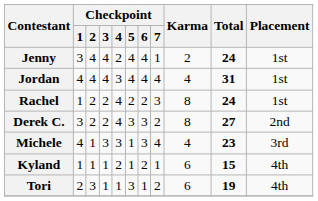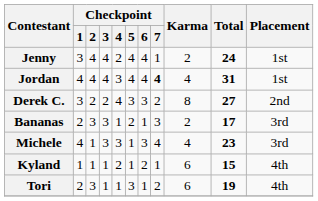 <table class="wikitable sortable" style="text-align:center">
 <tr>
 <th rowspan="2">Contestant</th>
 <th colspan="7">Checkpoint</th>
 <th rowspan="2">Karma</th>
 <th rowspan="2">Total</th>
 <th rowspan="2">Placement</th>
 </tr>
 <tr>
 <th>1</th>
 <th>2</th>
 <th>3</th>
 <th>4</th>
 <th>5</th>
 <th>6</th>
 <th>7</th>
 </tr>
 <tr>
 <th>Jenny</th>
 <td>3</td>
 <td>4</td>
 <td>4</td>
 <td>2</td>
 <td>4</td>
 <td>4</td>
 <td>1</td>
 <td>2</td>
 <td><strong>24</strong></td>
 <td>1st</td>
 </tr>
 <tr>
 <th>Jordan</th>
 <td>4</td>
 <td>4</td>
 <td>4</td>
 <td>3</td>
 <td>4</td>
 <td>4</td>
-<td>4</td>
+<td><strong>4</strong></td>
 <td>4</td>
 <td><strong>31</strong></td>
-<td>1st</td>
-</tr>
-<tr>
-<th>Rachel</th>
-<td>1</td>
-<td>2</td>
-<td>2</td>
-<td>4</td>
-<td>2</td>
-<td>2</td>
-<td>3</td>
-<td>8</td>
-<td><strong>24</strong></td>
 <td>1st</td>
 </tr>
 <tr>
 <th>Derek C.</th>
 <td>3</td>
 <td>2</td>
 <td>2</td>
 <td>4</td>
 <td>3</td>
 <td>3</td>
 <td>2</td>
 <td>8</td>
 <td><strong>27</strong></td>
 <td>2nd</td>
+</tr>
+<tr>
+<th>Bananas</th>
+<td>2</td>
+<td>3</td>
+<td>3</td>
+<td>1</td>
+<td>2</td>
+<td>1</td>
+<td>3</td>
+<td>2</td>
+<td><strong>17</strong></td>
+<td>3rd</td>
 </tr>
 <tr>
 <th>Michele</th>
 <td>4</td>
 <td>1</td>
 <td>3</td>
 <td>3</td>
 <td>1</td>
 <td>3</td>
 <td>4</td>
 <td>4</td>
 <td><strong>23</strong></td>
 <td>3rd</td>
 </tr>
 <tr>
 <th>Kyland</th>
 <td>1</td>
 <td>1</td>
 <td>1</td>
 <td>2</td>
 <td>1</td>
 <td>2</td>
 <td>1</td>
 <td>6</td>
 <td><strong>15</strong></td>
 <td>4th</td>
 </tr>
 <tr>
 <th>Tori</th>
 <td>2</td>
 <td>3</td>
 <td>1</td>
 <td>1</td>
 <td>3</td>
 <td>1</td>
 <td>2</td>
 <td>6</td>
 <td><strong>19</strong></td>
 <td>4th</td>
 </tr>
 <tr>
 </tr>
 </table>
